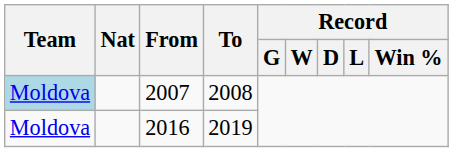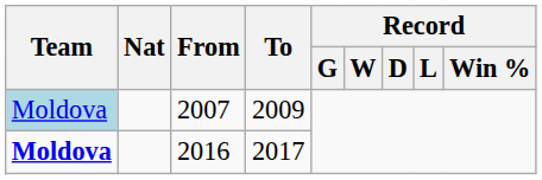 <table class="wikitable" style="text-align: center">
 <tr>
 <th rowspan="2">Team</th>
 <th rowspan="2">Nat</th>
 <th rowspan="2">From</th>
 <th rowspan="2">To</th>
 <th colspan="5">Record</th>
 </tr>
 <tr>
 <th>G</th>
 <th>W</th>
 <th>D</th>
 <th>L</th>
 <th>Win %</th>
 </tr>
 <tr>
 <td align=left style="background: lightblue;"><a href='#'>Moldova</a></td>
 <td></td>
 <td align=left>2007</td>
-<td align=left>2008<br></td>
+<td align=left>2009<br></td>
 </tr>
 <tr>
-<td align=left><a href='#'>Moldova</a></td>
+<td align=left><strong><a href='#'>Moldova</a></strong></td>
 <td></td>
 <td align=left>2016</td>
-<td align=left>2019<br></td>
+<td align=left>2017<br></td>
 </tr>
 </table>
